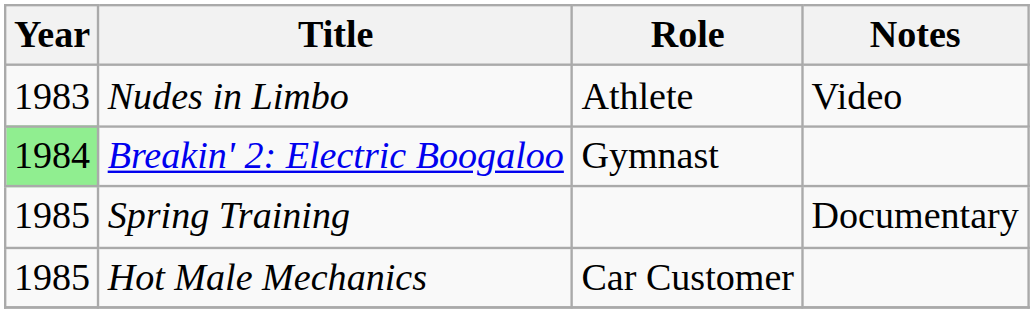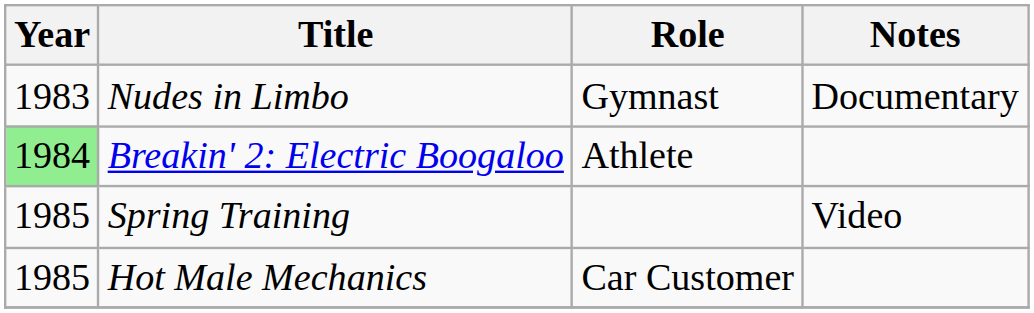 <table class="wikitable sortable">
 <tr>
 <th>Year</th>
 <th>Title</th>
 <th>Role</th>
 <th class="unsortable">Notes</th>
 </tr>
 <tr>
 <td>1983</td>
 <td><em>Nudes in Limbo</em></td>
-<td>Athlete</td>
-<td>Video</td>
+<td>Gymnast</td>
+<td>Documentary</td>
 </tr>
 <tr>
 <td style="background: lightgreen;">1984</td>
 <td><em><a href='#'>Breakin' 2: Electric Boogaloo</a></em></td>
-<td>Gymnast</td>
+<td>Athlete</td>
 <td></td>
 </tr>
 <tr>
 <td>1985</td>
 <td><em>Spring Training</em></td>
 <td></td>
-<td>Documentary</td>
+<td>Video</td>
 </tr>
 <tr>
 <td>1985</td>
 <td><em>Hot Male Mechanics</em></td>
 <td>Car Customer</td>
 <td></td>
 </tr>
 <tr>
 </tr>
 </table>
